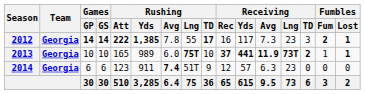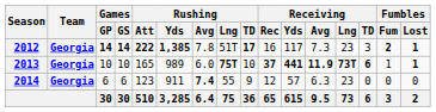 <table class=wikitable style="text-align:center;">
 <tr>
 <th rowspan="2">Season</th>
 <th rowspan="2">Team</th>
 <th colspan="2">Games</th>
 <th colspan="5">Rushing</th>
 <th colspan="5">Receiving</th>
 <th colspan="2">Fumbles</th>
 </tr>
 <tr>
 <th>GP</th>
 <th>GS</th>
 <th>Att</th>
 <th>Yds</th>
 <th>Avg</th>
 <th>Lng</th>
 <th>TD</th>
 <th>Rec</th>
 <th>Yds</th>
 <th>Avg</th>
 <th>Lng</th>
 <th>TD</th>
 <th>Fum</th>
 <th>Lost</th>
 </tr>
 <tr>
 <th><a href='#'>2012</a></th>
 <th><a href='#'>Georgia</a></th>
 <td><strong>14</strong></td>
 <td><strong>14</strong></td>
 <td><strong>222</strong></td>
 <td><strong>1,385</strong></td>
 <td>7.8</td>
-<td>55</td>
+<td>51T</td>
 <td><strong>17</strong></td>
 <td>16</td>
 <td>117</td>
 <td>7.3</td>
 <td>23</td>
 <td>3</td>
 <td><strong>2</strong></td>
 <td><strong>1</strong></td>
 </tr>
 <tr>
 <th><a href='#'>2013</a></th>
 <th><a href='#'>Georgia</a></th>
 <td>10</td>
 <td>10</td>
 <td>165</td>
 <td>989</td>
 <td>6.0</td>
 <td><strong>75T</strong></td>
 <td>10</td>
 <td><strong>37</strong></td>
 <td><strong>441</strong></td>
 <td><strong>11.9</strong></td>
 <td><strong>73T</strong></td>
-<td><strong>2</strong></td>
+<td><strong>6</strong></td>
 <td>1</td>
 <td><strong>1</strong></td>
 </tr>
 <tr>
 <th><a href='#'>2014</a></th>
 <th><a href='#'>Georgia</a></th>
 <td>6</td>
 <td>6</td>
 <td>123</td>
 <td>911</td>
 <td><strong>7.4</strong></td>
-<td>51T</td>
+<td>55</td>
 <td>9</td>
 <td>12</td>
 <td>57</td>
 <td>6.3</td>
 <td>23</td>
 <td>0</td>
 <td>0</td>
 <td>0</td>
 </tr>
 <tr>
 <th colspan="2"></th>
 <th>30</th>
 <th>30</th>
 <th>510</th>
 <th>3,285</th>
 <th>6.4</th>
 <th>75</th>
 <th>36</th>
 <th>65</th>
 <th>615</th>
 <th>9.5</th>
 <th>73</th>
 <th>6</th>
 <th>3</th>
 <th>2</th>
 </tr>
 </table>
